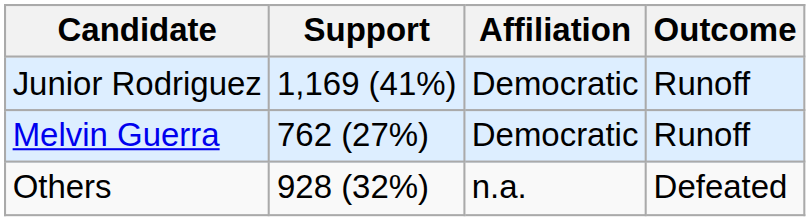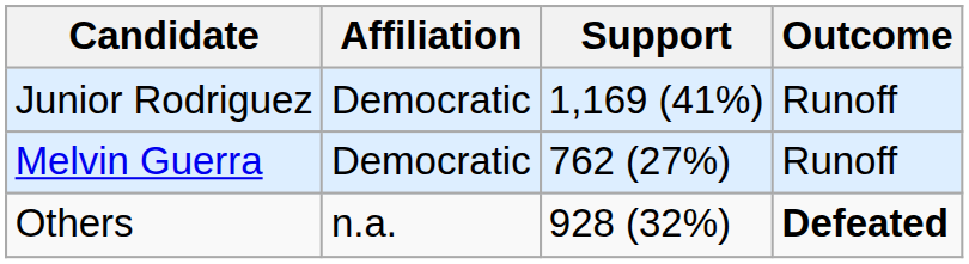 <table class="wikitable">
 <tr>
 <th>Candidate</th>
+<th>Affiliation</th>
 <th>Support</th>
-<th>Affiliation</th>
 <th>Outcome</th>
 </tr>
 <tr>
 <td bgcolor=#DDEEFF>Junior Rodriguez</td>
+<td bgcolor=#DDEEFF>Democratic</td>
 <td bgcolor=#DDEEFF>1,169 (41%)</td>
-<td bgcolor=#DDEEFF>Democratic</td>
 <td bgcolor=#DDEEFF>Runoff</td>
 </tr>
 <tr>
 <td bgcolor=#DDEEFF><a href='#'>Melvin Guerra</a></td>
+<td bgcolor=#DDEEFF>Democratic</td>
 <td bgcolor=#DDEEFF>762 (27%)</td>
-<td bgcolor=#DDEEFF>Democratic</td>
 <td bgcolor=#DDEEFF>Runoff</td>
 </tr>
 <tr>
 <td>Others</td>
+<td>n.a.</td>
 <td>928 (32%)</td>
-<td>n.a.</td>
-<td>Defeated</td>
+<td><strong>Defeated</strong></td>
 </tr>
 </table>
